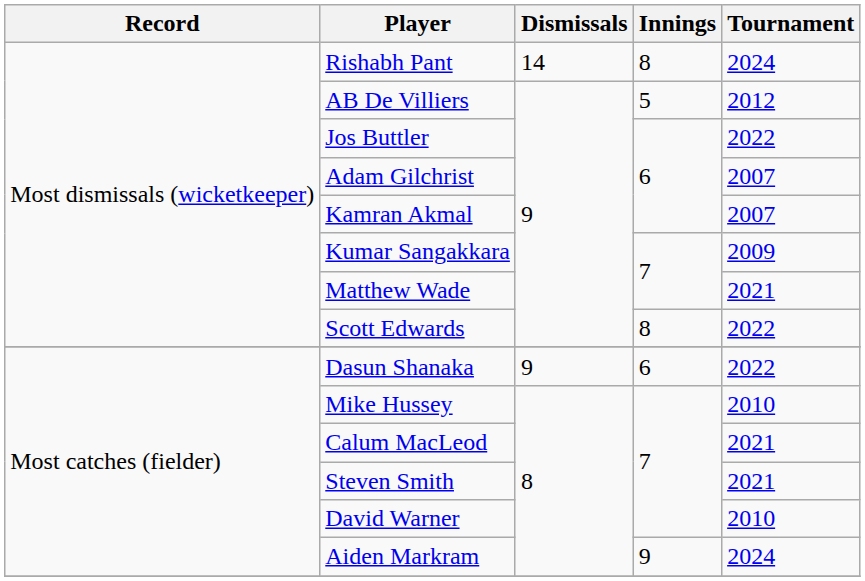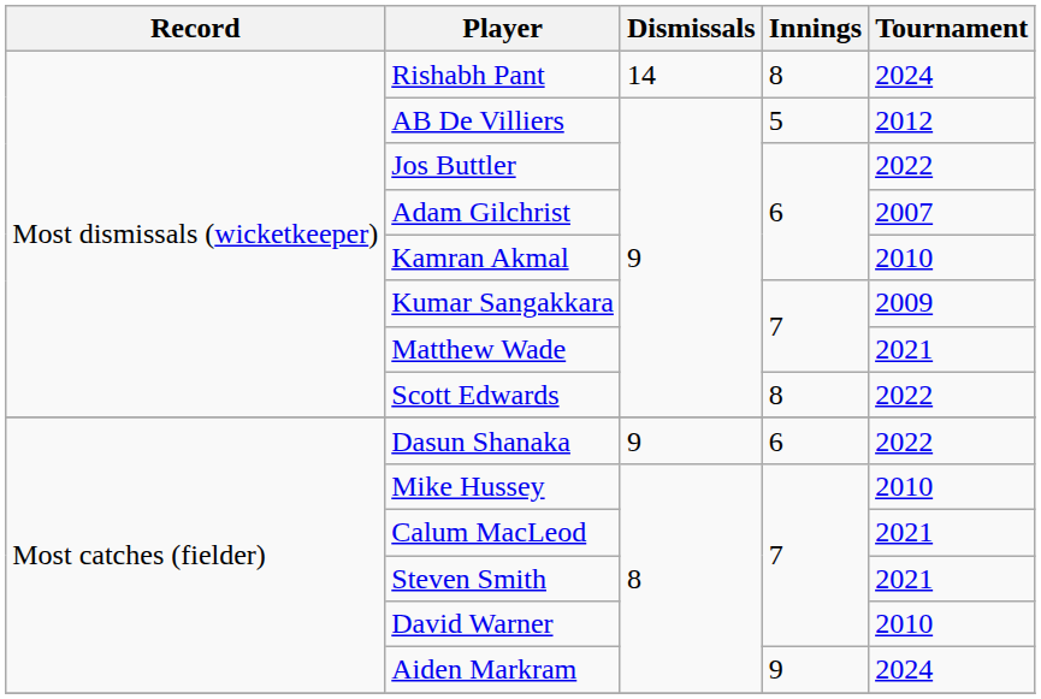 <table class="wikitable">
 <tr>
 <th>Record</th>
 <th>Player</th>
 <th>Dismissals</th>
 <th>Innings</th>
 <th>Tournament</th>
 </tr>
 <tr>
 <td rowspan=8>Most dismissals (<a href='#'>wicketkeeper</a>)</td>
 <td> <a href='#'>Rishabh Pant</a></td>
 <td>14</td>
 <td>8</td>
 <td><a href='#'>2024</a></td>
 </tr>
 <tr>
 <td> <a href='#'>AB De Villiers</a></td>
 <td rowspan=7>9</td>
 <td>5</td>
 <td><a href='#'>2012</a></td>
 </tr>
 <tr>
 <td> <a href='#'>Jos Buttler</a></td>
 <td rowspan=3>6</td>
 <td><a href='#'>2022</a></td>
 </tr>
 <tr>
 <td> <a href='#'>Adam Gilchrist</a></td>
 <td><a href='#'>2007</a></td>
 </tr>
 <tr>
 <td> <a href='#'>Kamran Akmal</a></td>
-<td><a href='#'>2007</a></td>
+<td><a href='#'>2010</a></td>
 </tr>
 <tr>
 <td> <a href='#'>Kumar Sangakkara</a></td>
 <td rowspan=2>7</td>
 <td><a href='#'>2009</a></td>
 </tr>
 <tr>
 <td> <a href='#'>Matthew Wade</a></td>
 <td><a href='#'>2021</a></td>
 </tr>
 <tr>
 <td> <a href='#'>Scott Edwards</a></td>
 <td>8</td>
 <td><a href='#'>2022</a></td>
 </tr>
 <tr>
 </tr>
 <tr>
 <td rowspan=6>Most catches (fielder)</td>
 <td> <a href='#'>Dasun Shanaka</a></td>
 <td>9</td>
 <td>6</td>
 <td><a href='#'>2022</a></td>
 </tr>
 <tr>
 <td> <a href='#'>Mike Hussey</a></td>
 <td rowspan=5>8</td>
 <td rowspan=4>7</td>
 <td><a href='#'>2010</a></td>
 </tr>
 <tr>
 <td> <a href='#'>Calum MacLeod</a></td>
 <td><a href='#'>2021</a></td>
 </tr>
 <tr>
 <td> <a href='#'>Steven Smith</a></td>
 <td><a href='#'>2021</a></td>
 </tr>
 <tr>
 <td> <a href='#'>David Warner</a></td>
 <td><a href='#'>2010</a></td>
 </tr>
 <tr>
 <td> <a href='#'>Aiden Markram</a></td>
 <td>9</td>
 <td><a href='#'>2024</a></td>
 </tr>
 <tr>
 </tr>
 </table>
